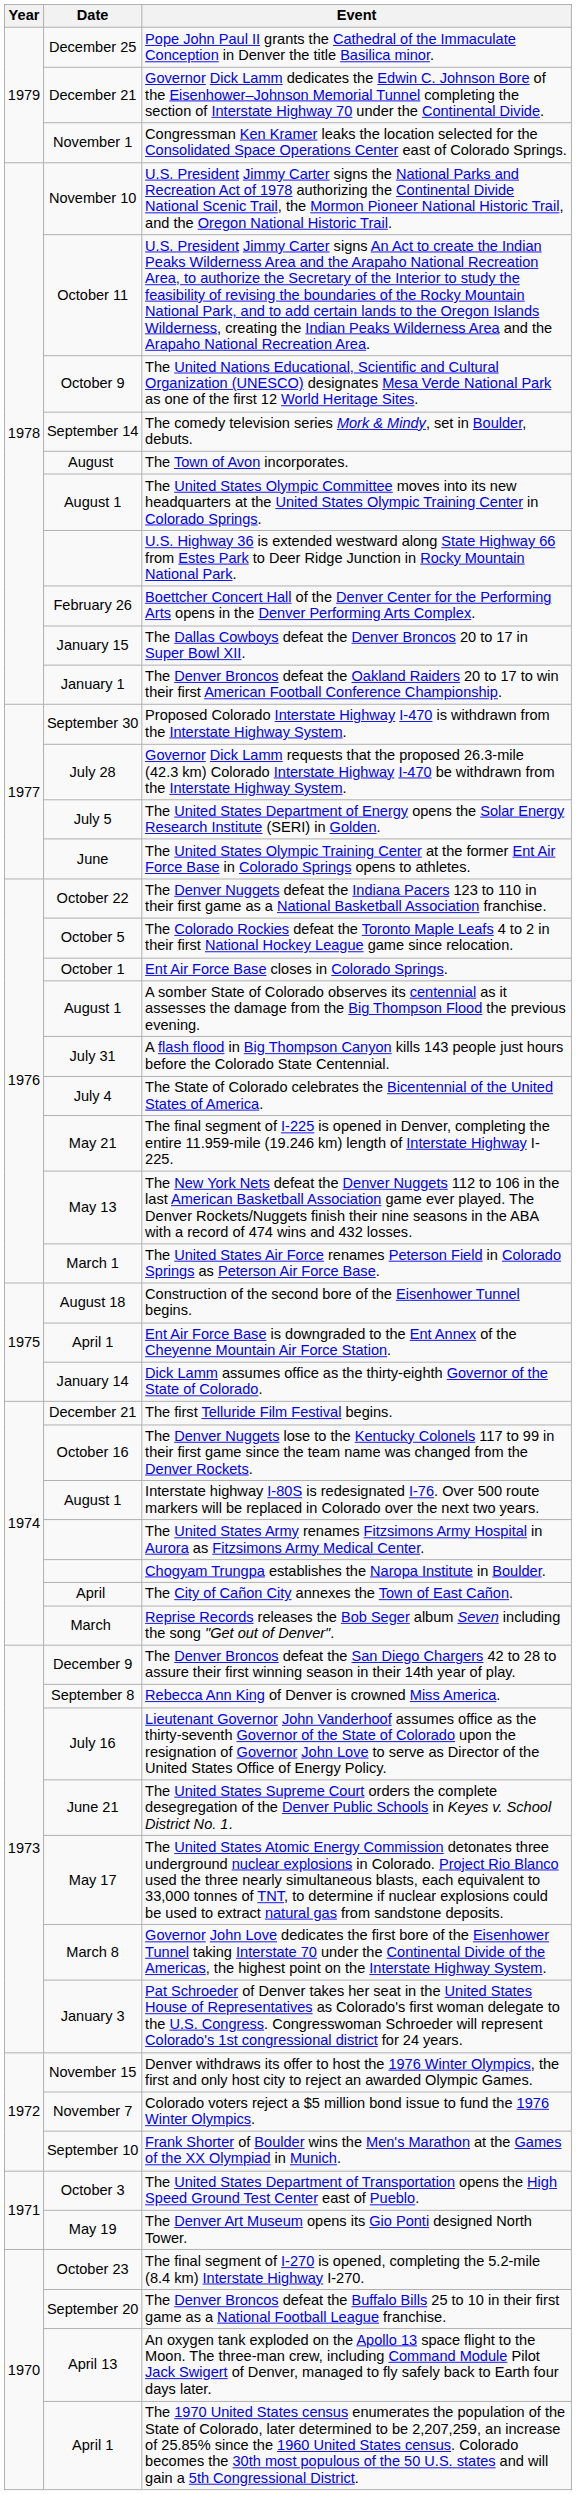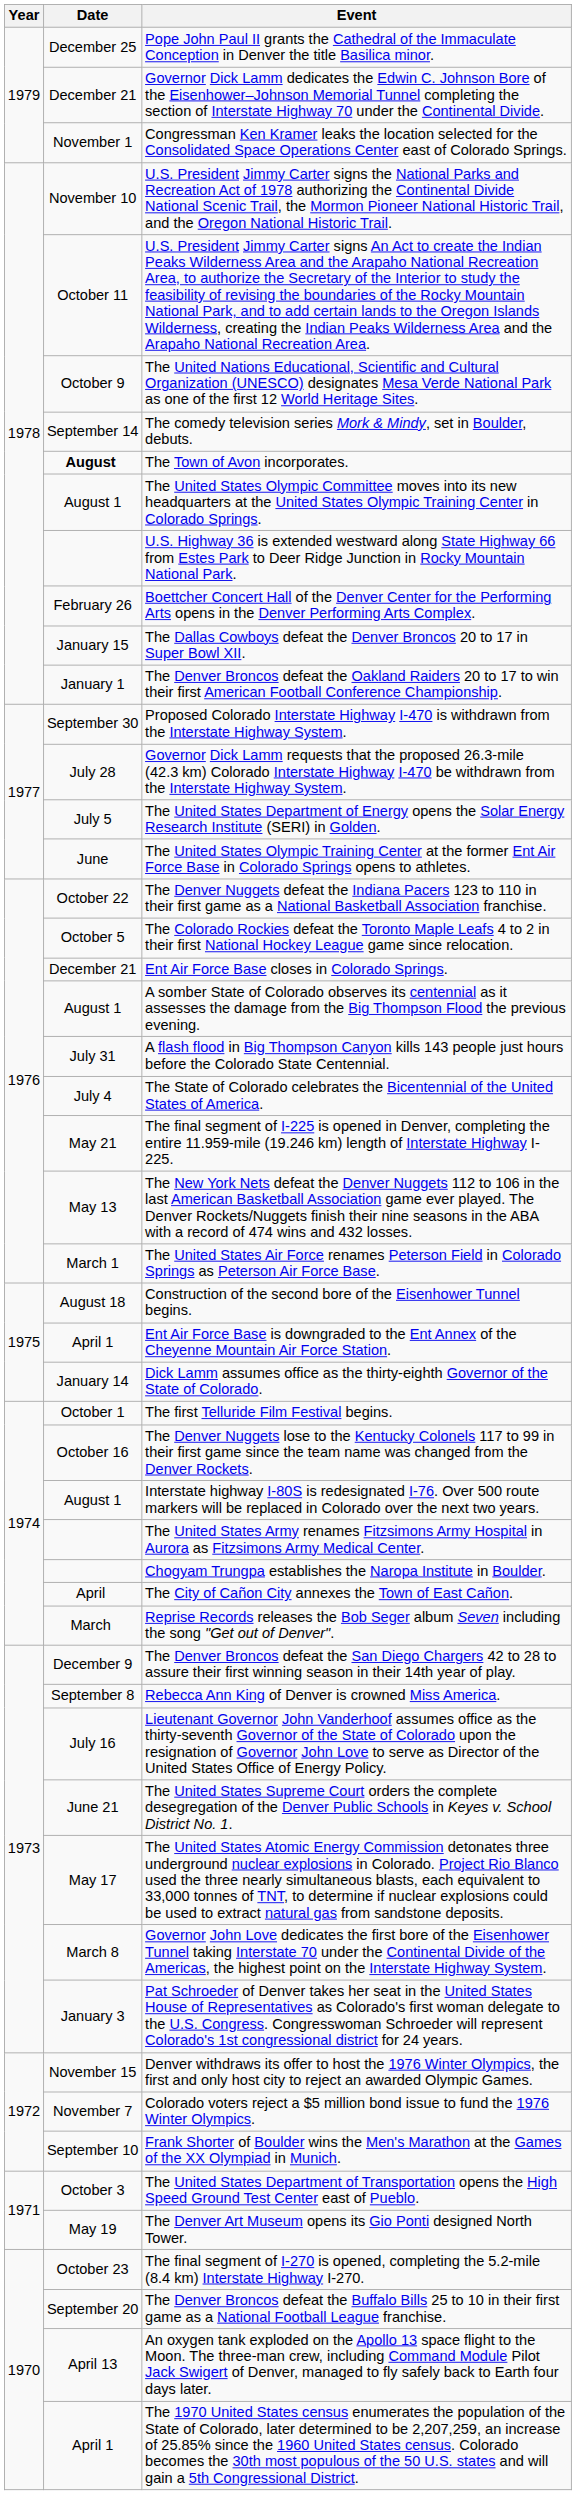 <table class="wikitable" style="width:100%;">
 <tr>
 <th style="width:6%">Year</th>
 <th style="width:8%">Date</th>
 <th style="width:86%">Event</th>
 </tr>
 <tr>
 <td align=center rowspan=3>1979</td>
 <td align=center>December 25</td>
 <td><a href='#'>Pope John Paul II</a> grants the <a href='#'>Cathedral of the Immaculate Conception</a> in Denver the title <a href='#'>Basilica minor</a>.</td>
 </tr>
 <tr>
 <td align=center>December 21</td>
 <td><a href='#'>Governor</a> <a href='#'>Dick Lamm</a> dedicates the <a href='#'>Edwin C. Johnson Bore</a> of the <a href='#'>Eisenhower–Johnson Memorial Tunnel</a> completing the section of <a href='#'>Interstate Highway 70</a> under the <a href='#'>Continental Divide</a>.</td>
 </tr>
 <tr>
 <td align=center>November 1</td>
 <td>Congressman <a href='#'>Ken Kramer</a> leaks the location selected for the <a href='#'>Consolidated Space Operations Center</a> east of Colorado Springs.</td>
 </tr>
 <tr>
 <td align=center rowspan=10>1978</td>
 <td align=center>November 10</td>
 <td><a href='#'>U.S. President</a> <a href='#'>Jimmy Carter</a> signs the <a href='#'>National Parks and Recreation Act of 1978</a> authorizing the <a href='#'>Continental Divide National Scenic Trail</a>, the <a href='#'>Mormon Pioneer National Historic Trail</a>, and the <a href='#'>Oregon National Historic Trail</a>.</td>
 </tr>
 <tr>
 <td align=center>October 11</td>
 <td><a href='#'>U.S. President</a> <a href='#'>Jimmy Carter</a> signs <a href='#'>An Act to create the Indian Peaks Wilderness Area and the Arapaho National Recreation Area, to authorize the Secretary of the Interior to study the feasibility of revising the boundaries of the Rocky Mountain National Park, and to add certain lands to the Oregon Islands Wilderness</a>, creating the <a href='#'>Indian Peaks Wilderness Area</a> and the <a href='#'>Arapaho National Recreation Area</a>.</td>
 </tr>
 <tr>
 <td align=center>October 9</td>
 <td>The <a href='#'>United Nations Educational, Scientific and Cultural Organization (UNESCO)</a> designates <a href='#'>Mesa Verde National Park</a> as one of the first 12 <a href='#'>World Heritage Sites</a>.</td>
 </tr>
 <tr>
 <td align=center>September 14</td>
 <td>The comedy television series <em><a href='#'>Mork & Mindy</a></em>, set in <a href='#'>Boulder</a>, debuts.</td>
 </tr>
 <tr>
-<td align=center>August </td>
+<td align=center><strong>August </strong></td>
 <td>The <a href='#'>Town of Avon</a> incorporates.</td>
 </tr>
 <tr>
 <td align=center>August 1</td>
 <td>The <a href='#'>United States Olympic Committee</a> moves into its new headquarters at the <a href='#'>United States Olympic Training Center</a> in <a href='#'>Colorado Springs</a>.</td>
 </tr>
 <tr>
 <td align=center></td>
 <td><a href='#'>U.S. Highway 36</a> is extended westward along <a href='#'>State Highway 66</a> from <a href='#'>Estes Park</a> to Deer Ridge Junction in <a href='#'>Rocky Mountain National Park</a>.</td>
 </tr>
 <tr>
 <td align=center>February 26</td>
 <td><a href='#'>Boettcher Concert Hall</a> of the <a href='#'>Denver Center for the Performing Arts</a> opens in the <a href='#'>Denver Performing Arts Complex</a>.</td>
 </tr>
 <tr>
 <td align=center>January 15</td>
 <td>The <a href='#'>Dallas Cowboys</a> defeat the <a href='#'>Denver Broncos</a> 20 to 17 in <a href='#'>Super Bowl XII</a>.</td>
 </tr>
 <tr>
 <td align=center>January 1</td>
 <td>The <a href='#'>Denver Broncos</a> defeat the <a href='#'>Oakland Raiders</a> 20 to 17 to win their first <a href='#'>American Football Conference Championship</a>.</td>
 </tr>
 <tr>
 <td align=center rowspan=4>1977</td>
 <td align=center>September 30</td>
 <td>Proposed Colorado <a href='#'>Interstate Highway</a> <a href='#'>I-470</a> is withdrawn from the <a href='#'>Interstate Highway System</a>.</td>
 </tr>
 <tr>
 <td align=center>July 28</td>
 <td><a href='#'>Governor</a> <a href='#'>Dick Lamm</a> requests that the proposed 26.3-mile (42.3 km) Colorado <a href='#'>Interstate Highway</a> <a href='#'>I-470</a> be withdrawn from the <a href='#'>Interstate Highway System</a>.</td>
 </tr>
 <tr>
 <td align=center>July 5</td>
 <td>The <a href='#'>United States Department of Energy</a> opens the <a href='#'>Solar Energy Research Institute</a> (SERI) in <a href='#'>Golden</a>.</td>
 </tr>
 <tr>
 <td align=center>June</td>
 <td>The <a href='#'>United States Olympic Training Center</a> at the former <a href='#'>Ent Air Force Base</a> in <a href='#'>Colorado Springs</a> opens to athletes.</td>
 </tr>
 <tr>
 <td align=center rowspan=9>1976</td>
 <td align=center>October 22</td>
 <td>The <a href='#'>Denver Nuggets</a> defeat the <a href='#'>Indiana Pacers</a> 123 to 110 in their first game as a <a href='#'>National Basketball Association</a> franchise.</td>
 </tr>
 <tr>
 <td align=center>October 5</td>
 <td>The <a href='#'>Colorado Rockies</a> defeat the <a href='#'>Toronto Maple Leafs</a> 4 to 2 in their first <a href='#'>National Hockey League</a> game since relocation.</td>
 </tr>
 <tr>
-<td align=center>October 1</td>
+<td align=center>December 21</td>
 <td><a href='#'>Ent Air Force Base</a> closes in <a href='#'>Colorado Springs</a>.</td>
 </tr>
 <tr>
 <td align=center>August 1</td>
 <td>A somber State of Colorado observes its <a href='#'>centennial</a> as it assesses the damage from the <a href='#'>Big Thompson Flood</a> the previous evening.</td>
 </tr>
 <tr>
 <td align=center>July 31</td>
 <td>A <a href='#'>flash flood</a> in <a href='#'>Big Thompson Canyon</a> kills 143 people just hours before the Colorado State Centennial.</td>
 </tr>
 <tr>
 <td align=center>July 4</td>
 <td>The State of Colorado celebrates the <a href='#'>Bicentennial of the United States of America</a>.</td>
 </tr>
 <tr>
 <td align=center>May 21</td>
 <td>The final segment of <a href='#'>I-225</a> is opened in Denver, completing the entire 11.959-mile (19.246 km) length of <a href='#'>Interstate Highway</a> I-225.</td>
 </tr>
 <tr>
 <td align=center>May 13</td>
 <td>The <a href='#'>New York Nets</a> defeat the <a href='#'>Denver Nuggets</a> 112 to 106 in the last <a href='#'>American Basketball Association</a> game ever played. The Denver Rockets/Nuggets finish their nine seasons in the ABA with a record of 474 wins and 432 losses.</td>
 </tr>
 <tr>
 <td align=center>March 1</td>
 <td>The <a href='#'>United States Air Force</a> renames <a href='#'>Peterson Field</a> in <a href='#'>Colorado Springs</a> as <a href='#'>Peterson Air Force Base</a>.</td>
 </tr>
 <tr>
 <td align=center rowspan=3>1975</td>
 <td align=center>August 18</td>
 <td>Construction of the second bore of the <a href='#'>Eisenhower Tunnel</a> begins.</td>
 </tr>
 <tr>
 <td align=center>April 1</td>
 <td><a href='#'>Ent Air Force Base</a> is downgraded to the <a href='#'>Ent Annex</a> of the <a href='#'>Cheyenne Mountain Air Force Station</a>.</td>
 </tr>
 <tr>
 <td align=center>January 14</td>
 <td><a href='#'>Dick Lamm</a> assumes office as the thirty-eighth <a href='#'>Governor of the State of Colorado</a>.</td>
 </tr>
 <tr>
 <td align=center rowspan=7>1974</td>
-<td align=center>December 21</td>
+<td align=center>October 1</td>
 <td>The first <a href='#'>Telluride Film Festival</a> begins.</td>
 </tr>
 <tr>
 <td align=center>October 16</td>
 <td>The <a href='#'>Denver Nuggets</a> lose to the <a href='#'>Kentucky Colonels</a> 117 to 99 in their first game since the team name was changed from the <a href='#'>Denver Rockets</a>.</td>
 </tr>
 <tr>
 <td align=center>August 1</td>
 <td>Interstate highway <a href='#'>I-80S</a> is redesignated <a href='#'>I-76</a>. Over 500 route markers will be replaced in Colorado over the next two years.</td>
 </tr>
 <tr>
 <td align=center></td>
 <td>The <a href='#'>United States Army</a> renames <a href='#'>Fitzsimons Army Hospital</a> in <a href='#'>Aurora</a> as <a href='#'>Fitzsimons Army Medical Center</a>.</td>
 </tr>
 <tr>
 <td align=center></td>
 <td><a href='#'>Chogyam Trungpa</a> establishes the <a href='#'>Naropa Institute</a> in <a href='#'>Boulder</a>.</td>
 </tr>
 <tr>
 <td align=center>April </td>
 <td>The <a href='#'>City of Cañon City</a> annexes the <a href='#'>Town of East Cañon</a>.</td>
 </tr>
 <tr>
 <td align=center>March </td>
 <td><a href='#'>Reprise Records</a> releases the <a href='#'>Bob Seger</a> album <em><a href='#'>Seven</a></em> including the song <em>"Get out of Denver"</em>.</td>
 </tr>
 <tr>
 <td align=center rowspan=7>1973</td>
 <td align=center>December 9</td>
 <td>The <a href='#'>Denver Broncos</a> defeat the <a href='#'>San Diego Chargers</a> 42 to 28 to assure their first winning season in their 14th year of play.</td>
 </tr>
 <tr>
 <td align=center>September 8</td>
 <td><a href='#'>Rebecca Ann King</a> of Denver is crowned <a href='#'>Miss America</a>.</td>
 </tr>
 <tr>
 <td align=center>July 16</td>
 <td><a href='#'>Lieutenant Governor</a> <a href='#'>John Vanderhoof</a> assumes office as the thirty-seventh <a href='#'>Governor of the State of Colorado</a> upon the resignation of <a href='#'>Governor</a> <a href='#'>John Love</a> to serve as Director of the United States Office of Energy Policy.</td>
 </tr>
 <tr>
 <td align=center>June 21</td>
 <td>The <a href='#'>United States Supreme Court</a> orders the complete desegregation of the <a href='#'>Denver Public Schools</a> in <em>Keyes v. School District No. 1</em>.</td>
 </tr>
 <tr>
 <td align=center>May 17</td>
 <td>The <a href='#'>United States Atomic Energy Commission</a> detonates three underground <a href='#'>nuclear explosions</a> in Colorado. <a href='#'>Project Rio Blanco</a> used the three nearly simultaneous blasts, each equivalent to 33,000 tonnes of <a href='#'>TNT</a>, to determine if nuclear explosions could be used to extract <a href='#'>natural gas</a> from sandstone deposits.</td>
 </tr>
 <tr>
 <td align=center>March 8</td>
 <td><a href='#'>Governor</a> <a href='#'>John Love</a> dedicates the first bore of the <a href='#'>Eisenhower Tunnel</a> taking <a href='#'>Interstate 70</a> under the <a href='#'>Continental Divide of the Americas</a>, the highest point on the <a href='#'>Interstate Highway System</a>.</td>
 </tr>
 <tr>
 <td align=center>January 3</td>
 <td><a href='#'>Pat Schroeder</a> of Denver takes her seat in the <a href='#'>United States House of Representatives</a> as Colorado's first woman delegate to the <a href='#'>U.S. Congress</a>. Congresswoman Schroeder will represent <a href='#'>Colorado's 1st congressional district</a> for 24 years.</td>
 </tr>
 <tr>
 <td align=center rowspan=3>1972</td>
 <td align=center>November 15</td>
 <td>Denver withdraws its offer to host the <a href='#'>1976 Winter Olympics</a>, the first and only host city to reject an awarded Olympic Games.</td>
 </tr>
 <tr>
 <td align=center>November 7</td>
 <td>Colorado voters reject a $5 million bond issue to fund the <a href='#'>1976 Winter Olympics</a>.</td>
 </tr>
 <tr>
 <td align=center>September 10</td>
 <td><a href='#'>Frank Shorter</a> of <a href='#'>Boulder</a> wins the <a href='#'>Men's Marathon</a> at the <a href='#'>Games of the XX Olympiad</a> in <a href='#'>Munich</a>.</td>
 </tr>
 <tr>
 <td align=center rowspan=2>1971</td>
 <td align=center>October 3</td>
 <td>The <a href='#'>United States Department of Transportation</a> opens the <a href='#'>High Speed Ground Test Center</a> east of <a href='#'>Pueblo</a>.</td>
 </tr>
 <tr>
 <td align=center>May 19</td>
 <td>The <a href='#'>Denver Art Museum</a> opens its <a href='#'>Gio Ponti</a> designed North Tower.</td>
 </tr>
 <tr>
 <td align=center rowspan=4>1970</td>
 <td align=center>October 23</td>
 <td>The final segment of <a href='#'>I-270</a> is opened, completing the 5.2-mile (8.4 km) <a href='#'>Interstate Highway</a> I-270.</td>
 </tr>
 <tr>
 <td align=center>September 20</td>
 <td>The <a href='#'>Denver Broncos</a> defeat the <a href='#'>Buffalo Bills</a> 25 to 10 in their first game as a <a href='#'>National Football League</a> franchise.</td>
 </tr>
 <tr>
 <td align=center>April 13</td>
 <td>An oxygen tank exploded on the <a href='#'>Apollo 13</a> space flight to the Moon. The three-man crew, including <a href='#'>Command Module</a> Pilot <a href='#'>Jack Swigert</a> of Denver, managed to fly safely back to Earth four days later.</td>
 </tr>
 <tr>
 <td align=center>April 1</td>
 <td>The <a href='#'>1970 United States census</a> enumerates the population of the State of Colorado, later determined to be 2,207,259, an increase of 25.85% since the <a href='#'>1960 United States census</a>. Colorado becomes the <a href='#'>30th most populous of the 50 U.S. states</a> and will gain a <a href='#'>5th Congressional District</a>.</td>
 </tr>
 </table>
